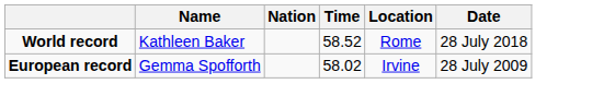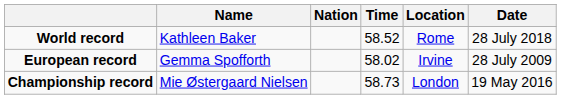 <table class=wikitable style=text-align:center>
 <tr>
 <th></th>
 <th>Name</th>
 <th>Nation</th>
 <th>Time</th>
 <th>Location</th>
 <th>Date</th>
 </tr>
 <tr>
 <td><strong>World record</strong></td>
 <td align=left><a href='#'>Kathleen Baker</a></td>
 <td align=left></td>
 <td align=left>58.52</td>
 <td><a href='#'>Rome</a></td>
 <td>28 July 2018</td>
 </tr>
 <tr>
 <td><strong>European record</strong></td>
 <td align=left><a href='#'>Gemma Spofforth</a></td>
 <td align=left></td>
 <td align=left>58.02</td>
 <td><a href='#'>Irvine</a></td>
 <td>28 July 2009</td>
 </tr>
+<tr>
+<td><strong>Championship record</strong></td>
+<td align=left><a href='#'>Mie Østergaard Nielsen</a></td>
+<td align=left></td>
+<td align=left>58.73</td>
+<td><a href='#'>London</a></td>
+<td>19 May 2016</td>
+</tr>
 </table>
